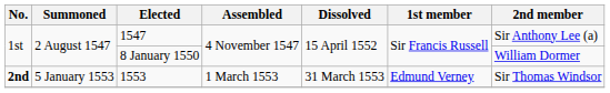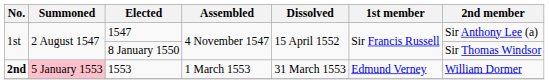 <table class="wikitable">
 <tr>
 <th>No.</th>
 <th>Summoned</th>
 <th>Elected</th>
 <th>Assembled</th>
 <th>Dissolved</th>
 <th>1st member</th>
 <th>2nd member</th>
 </tr>
 <tr>
 <td rowspan="2">1st</td>
 <td rowspan="2">2 August 1547</td>
 <td>1547</td>
 <td rowspan="2">4 November 1547</td>
 <td rowspan="2">15 April 1552</td>
 <td rowspan="2">Sir <a href='#'>Francis Russell</a></td>
 <td>Sir <a href='#'>Anthony Lee</a> (a)</td>
 </tr>
 <tr>
 <td>8 January 1550</td>
-<td><a href='#'>William Dormer</a></td>
+<td>Sir <a href='#'>Thomas Windsor</a></td>
 </tr>
 <tr>
 <td><strong>2nd</strong></td>
-<td>5 January 1553</td>
+<td style="background: pink;">5 January 1553</td>
 <td>1553</td>
 <td>1 March 1553</td>
 <td>31 March 1553</td>
 <td><a href='#'>Edmund Verney</a></td>
-<td>Sir <a href='#'>Thomas Windsor</a></td>
+<td><a href='#'>William Dormer</a></td>
 </tr>
 <tr>
 </tr>
 </table>
